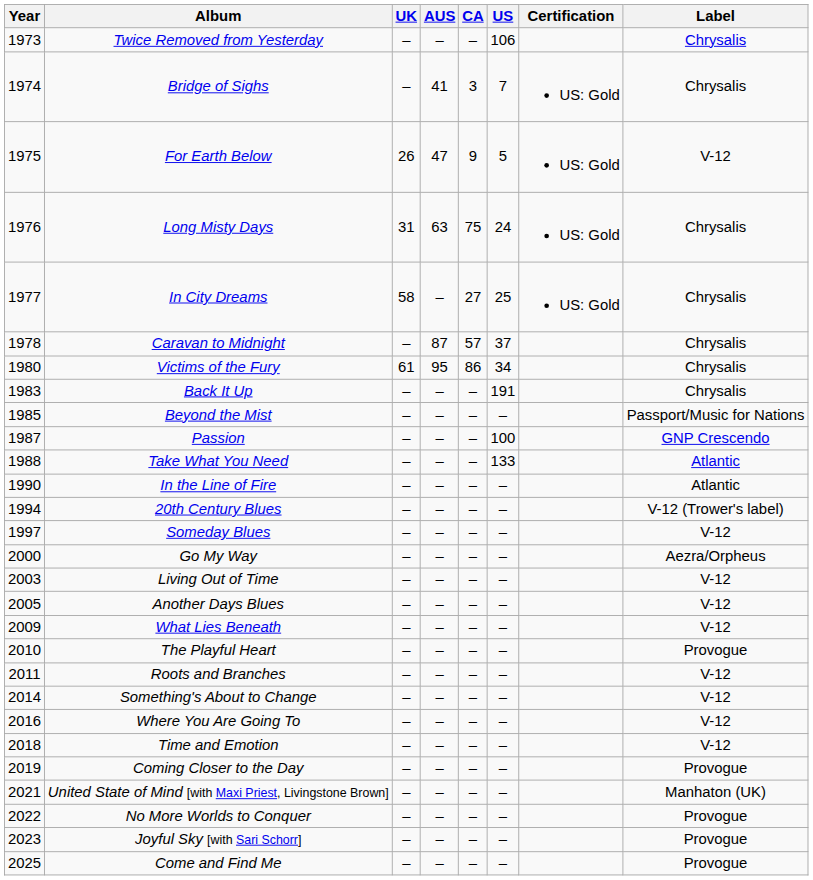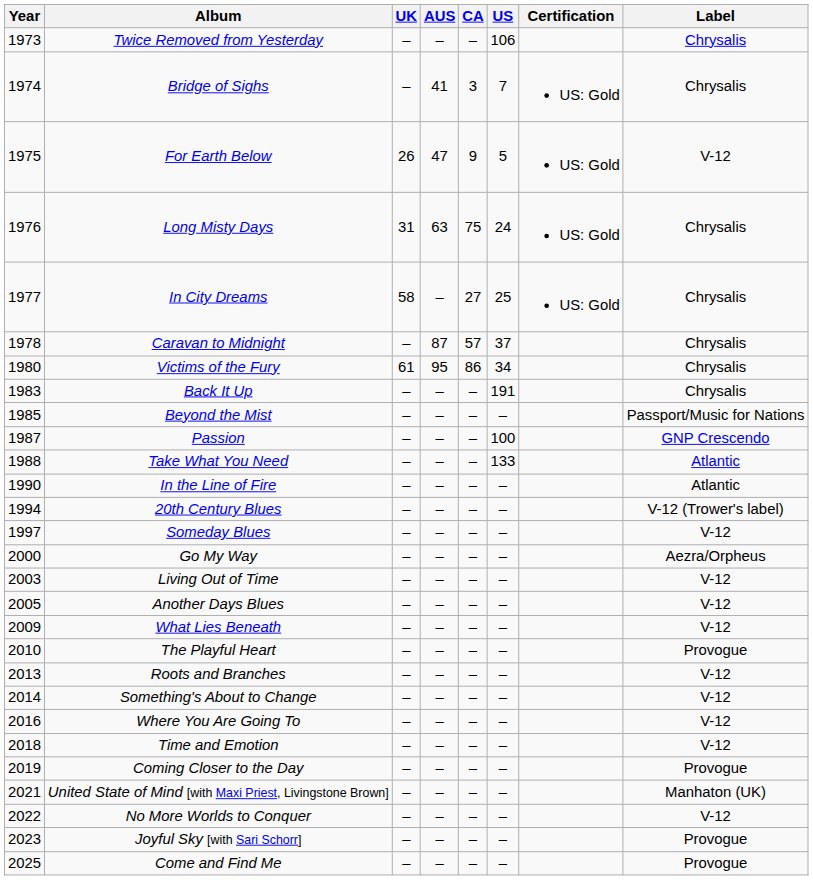 <table class="wikitable"style="text-align:center;">
 <tr>
 <th>Year</th>
 <th>Album</th>
 <th><a href='#'>UK</a><br></th>
 <th><a href='#'>AUS</a><br></th>
 <th><a href='#'>CA</a><br></th>
 <th><a href='#'>US</a><br></th>
 <th>Certification</th>
 <th>Label</th>
 </tr>
 <tr>
 <td>1973</td>
 <td><em><a href='#'>Twice Removed from Yesterday</a></em></td>
 <td>–</td>
 <td>–</td>
 <td>–</td>
 <td>106</td>
 <td></td>
 <td><a href='#'>Chrysalis</a></td>
 </tr>
 <tr>
 <td>1974</td>
 <td><em><a href='#'>Bridge of Sighs</a></em></td>
 <td>–</td>
 <td>41</td>
 <td>3</td>
 <td>7</td>
 <td><br><ul><li>US: Gold</li></ul></td>
 <td>Chrysalis</td>
 </tr>
 <tr>
 <td>1975</td>
 <td><em><a href='#'>For Earth Below</a></em></td>
 <td>26</td>
 <td>47</td>
 <td>9</td>
 <td>5</td>
 <td><br><ul><li>US: Gold</li></ul></td>
 <td>V-12</td>
 </tr>
 <tr>
 <td>1976</td>
 <td><em><a href='#'>Long Misty Days</a></em></td>
 <td>31</td>
 <td>63</td>
 <td>75</td>
 <td>24</td>
 <td><br><ul><li>US: Gold</li></ul></td>
 <td>Chrysalis</td>
 </tr>
 <tr>
 <td>1977</td>
 <td><em><a href='#'>In City Dreams</a></em></td>
 <td>58</td>
 <td>–</td>
 <td>27</td>
 <td>25</td>
 <td><br><ul><li>US: Gold</li></ul></td>
 <td>Chrysalis</td>
 </tr>
 <tr>
 <td>1978</td>
 <td><em><a href='#'>Caravan to Midnight</a></em></td>
 <td>–</td>
 <td>87</td>
 <td>57</td>
 <td>37</td>
 <td></td>
 <td>Chrysalis</td>
 </tr>
 <tr>
 <td>1980</td>
 <td><em><a href='#'>Victims of the Fury</a></em></td>
 <td>61</td>
 <td>95</td>
 <td>86</td>
 <td>34</td>
 <td></td>
 <td>Chrysalis</td>
 </tr>
 <tr>
 <td>1983</td>
 <td><em><a href='#'>Back It Up</a></em></td>
 <td>–</td>
 <td>–</td>
 <td>–</td>
 <td>191</td>
 <td></td>
 <td>Chrysalis</td>
 </tr>
 <tr>
 <td>1985</td>
 <td><em><a href='#'>Beyond the Mist</a></em></td>
 <td>–</td>
 <td>–</td>
 <td>–</td>
 <td>–</td>
 <td></td>
 <td>Passport/Music for Nations</td>
 </tr>
 <tr>
 <td>1987</td>
 <td><em><a href='#'>Passion</a></em></td>
 <td>–</td>
 <td>–</td>
 <td>–</td>
 <td>100</td>
 <td></td>
 <td><a href='#'>GNP Crescendo</a></td>
 </tr>
 <tr>
 <td>1988</td>
 <td><em><a href='#'>Take What You Need</a></em></td>
 <td>–</td>
 <td>–</td>
 <td>–</td>
 <td>133</td>
 <td></td>
 <td><a href='#'>Atlantic</a></td>
 </tr>
 <tr>
 <td>1990</td>
 <td><em><a href='#'>In the Line of Fire</a></em></td>
 <td>–</td>
 <td>–</td>
 <td>–</td>
 <td>–</td>
 <td></td>
 <td>Atlantic</td>
 </tr>
 <tr>
 <td>1994</td>
 <td><em><a href='#'>20th Century Blues</a></em></td>
 <td>–</td>
 <td>–</td>
 <td>–</td>
 <td>–</td>
 <td></td>
 <td>V-12 (Trower's label)</td>
 </tr>
 <tr>
 <td>1997</td>
 <td><em><a href='#'>Someday Blues</a></em></td>
 <td>–</td>
 <td>–</td>
 <td>–</td>
 <td>–</td>
 <td></td>
 <td>V-12</td>
 </tr>
 <tr>
 <td>2000</td>
 <td><em>Go My Way</em></td>
 <td>–</td>
 <td>–</td>
 <td>–</td>
 <td>–</td>
 <td></td>
 <td>Aezra/Orpheus</td>
 </tr>
 <tr>
 <td>2003</td>
 <td><em>Living Out of Time</em></td>
 <td>–</td>
 <td>–</td>
 <td>–</td>
 <td>–</td>
 <td></td>
 <td>V-12</td>
 </tr>
 <tr>
 <td>2005</td>
 <td><em>Another Days Blues</em></td>
 <td>–</td>
 <td>–</td>
 <td>–</td>
 <td>–</td>
 <td></td>
 <td>V-12</td>
 </tr>
 <tr>
 <td>2009</td>
 <td><em><a href='#'>What Lies Beneath</a></em></td>
 <td>–</td>
 <td>–</td>
 <td>–</td>
 <td>–</td>
 <td></td>
 <td>V-12</td>
 </tr>
 <tr>
 <td>2010</td>
 <td><em>The Playful Heart</em></td>
 <td>–</td>
 <td>–</td>
 <td>–</td>
 <td>–</td>
 <td></td>
 <td>Provogue</td>
 </tr>
 <tr>
-<td>2011</td>
+<td>2013</td>
 <td><em>Roots and Branches</em></td>
 <td>–</td>
 <td>–</td>
 <td>–</td>
 <td>–</td>
 <td></td>
 <td>V-12</td>
 </tr>
 <tr>
 <td>2014</td>
 <td><em>Something's About to Change</em></td>
 <td>–</td>
 <td>–</td>
 <td>–</td>
 <td>–</td>
 <td></td>
 <td>V-12</td>
 </tr>
 <tr>
 <td>2016</td>
 <td><em>Where You Are Going To</em></td>
 <td>–</td>
 <td>–</td>
 <td>–</td>
 <td>–</td>
 <td></td>
 <td>V-12</td>
 </tr>
 <tr>
 <td>2018</td>
 <td><em>Time and Emotion</em></td>
 <td>–</td>
 <td>–</td>
 <td>–</td>
 <td>–</td>
 <td></td>
 <td>V-12</td>
 </tr>
 <tr>
 <td>2019</td>
 <td><em>Coming Closer to the Day</em></td>
 <td>–</td>
 <td>–</td>
 <td>–</td>
 <td>–</td>
 <td></td>
 <td>Provogue</td>
 </tr>
 <tr>
 <td>2021</td>
 <td><em>United State of Mind</em> <small>[with <a href='#'>Maxi Priest</a>, Livingstone Brown]</small></td>
 <td>–</td>
 <td>–</td>
 <td>–</td>
 <td>–</td>
 <td></td>
 <td>Manhaton (UK)</td>
 </tr>
 <tr>
 <td>2022</td>
 <td><em>No More Worlds to Conquer</em></td>
 <td>–</td>
 <td>–</td>
 <td>–</td>
 <td>–</td>
 <td></td>
-<td>Provogue</td>
+<td>V-12</td>
 </tr>
 <tr>
 <td>2023</td>
 <td><em>Joyful Sky</em> <small>[with <a href='#'>Sari Schorr</a>]</small></td>
 <td>–</td>
 <td>–</td>
 <td>–</td>
 <td>–</td>
 <td></td>
 <td>Provogue</td>
 </tr>
 <tr>
 <td>2025</td>
 <td><em>Come and Find Me</em></td>
 <td>–</td>
 <td>–</td>
 <td>–</td>
 <td>–</td>
 <td></td>
 <td>Provogue</td>
 </tr>
 </table>
